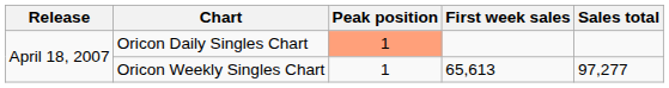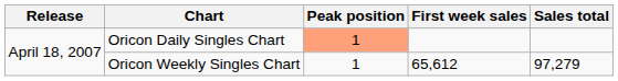 <table class="wikitable">
 <tr>
 <th>Release</th>
 <th>Chart</th>
 <th>Peak position</th>
 <th>First week sales</th>
 <th>Sales total</th>
 </tr>
 <tr>
 <td rowspan="2">April 18, 2007</td>
 <td>Oricon Daily Singles Chart</td>
 <td align="center" style="background: lightsalmon;">1</td>
 <td></td>
 <td></td>
 </tr>
 <tr>
 <td>Oricon Weekly Singles Chart</td>
 <td align="center">1</td>
-<td>65,613</td>
-<td>97,277</td>
+<td>65,612</td>
+<td>97,279</td>
 </tr>
 </table>
